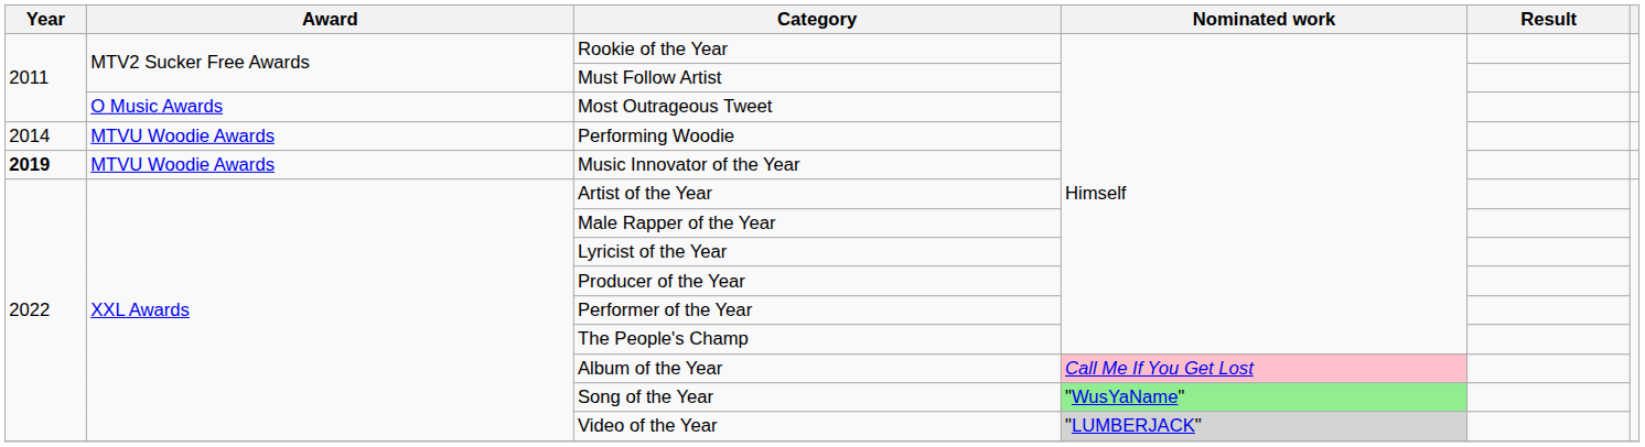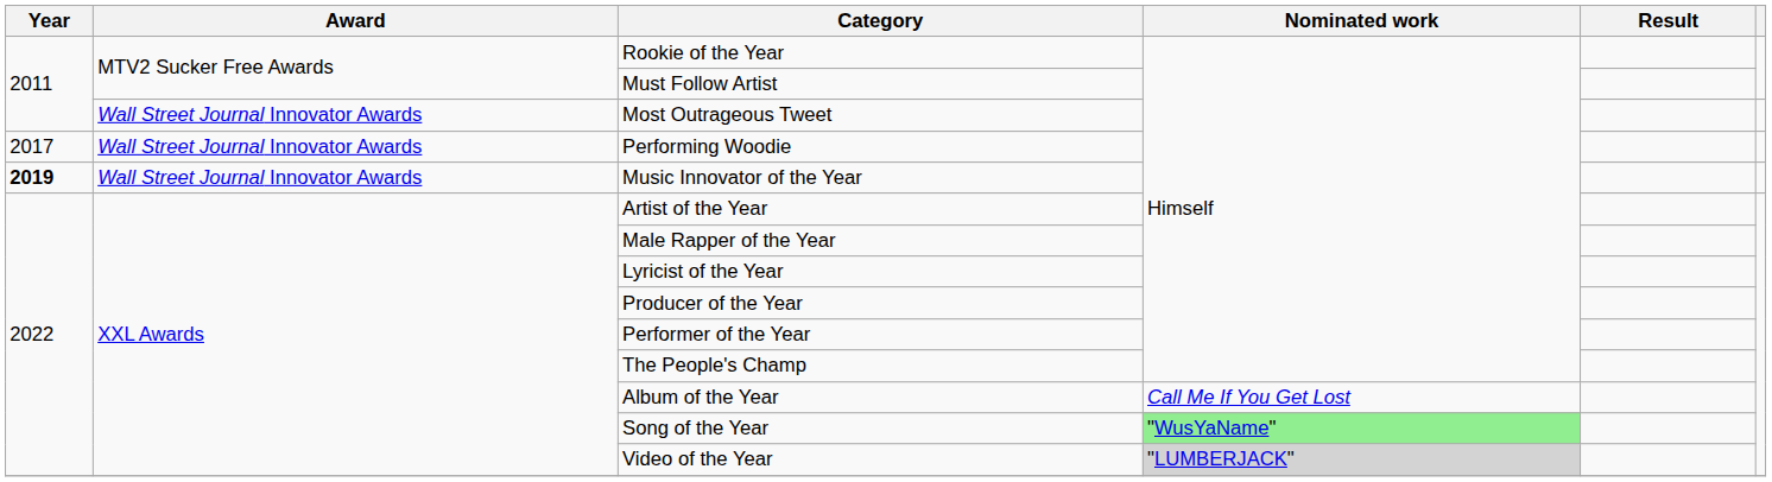 <table class="wikitable" style="width:90%;">
 <tr>
 <th width=5%>Year</th>
 <th style="width:30%;">Award</th>
 <th style="width:30%;">Category</th>
 <th style="width:25%;">Nominated work</th>
 <th style="width:10%;">Result</th>
 <th width=5%></th>
 </tr>
 <tr>
 <td rowspan="3">2011</td>
 <td rowspan="2">MTV2 Sucker Free Awards</td>
 <td>Rookie of the Year</td>
 <td rowspan="11">Himself</td>
 <td></td>
 <td align="center" rowspan="2"></td>
 </tr>
 <tr>
 <td>Must Follow Artist</td>
 <td></td>
 </tr>
 <tr>
-<td><a href='#'>O Music Awards</a></td>
+<td><a href='#'><em>Wall Street Journal</em> Innovator Awards</a></td>
 <td>Most Outrageous Tweet</td>
 <td></td>
 <td align="center"></td>
 </tr>
 <tr>
-<td>2014</td>
-<td><a href='#'>MTVU Woodie Awards</a></td>
+<td>2017</td>
+<td><a href='#'><em>Wall Street Journal</em> Innovator Awards</a></td>
 <td>Performing Woodie</td>
 <td></td>
 <td align="center"></td>
 </tr>
 <tr>
 <td><strong>2019</strong></td>
-<td><a href='#'>MTVU Woodie Awards</a></td>
+<td><a href='#'><em>Wall Street Journal</em> Innovator Awards</a></td>
 <td>Music Innovator of the Year</td>
 <td></td>
 <td align="center"></td>
 </tr>
 <tr>
 <td rowspan="9">2022</td>
 <td rowspan="9"><a href='#'>XXL Awards</a></td>
 <td>Artist of the Year</td>
 <td></td>
 <td rowspan="9"></td>
 </tr>
 <tr>
 <td>Male Rapper of the Year</td>
 <td></td>
 </tr>
 <tr>
 <td>Lyricist of the Year</td>
 <td></td>
 </tr>
 <tr>
 <td>Producer of the Year</td>
 <td></td>
 </tr>
 <tr>
 <td>Performer of the Year</td>
 <td></td>
 </tr>
 <tr>
 <td>The People's Champ</td>
 <td></td>
 </tr>
 <tr>
 <td>Album of the Year</td>
-<td style="background: pink;"><em><a href='#'>Call Me If You Get Lost</a></em></td>
+<td><em><a href='#'>Call Me If You Get Lost</a></em></td>
 <td></td>
 </tr>
 <tr>
 <td>Song of the Year</td>
 <td style="background: lightgreen;">"<a href='#'>WusYaName</a>" </td>
 <td></td>
 </tr>
 <tr>
 <td>Video of the Year</td>
 <td style="background: lightgrey;">"<a href='#'>LUMBERJACK</a>"</td>
 <td></td>
 </tr>
 <tr>
 </tr>
 </table>
